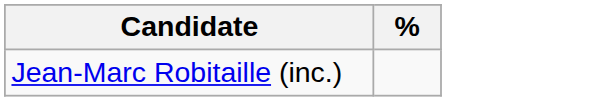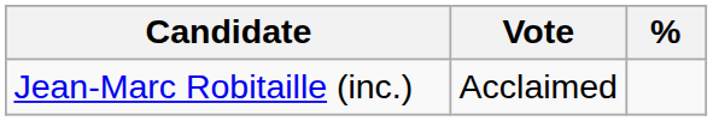 <table class="wikitable">
 <tr>
 <th bgcolor="#DDDDFF" width="200px">Candidate</th>
+<th bgcolor="#DDDDFF" width="50px">Vote</th>
 <th bgcolor="#DDDDFF" width="30px">%</th>
 </tr>
 <tr>
 <td><a href='#'>Jean-Marc Robitaille</a> (inc.)</td>
+<td>Acclaimed</td>
 <td></td>
 </tr>
 </table>
